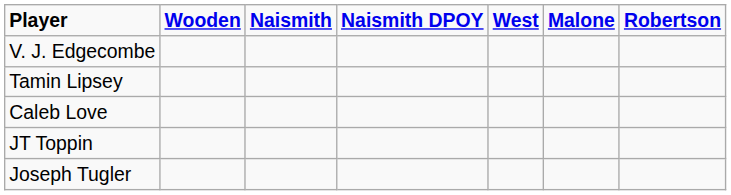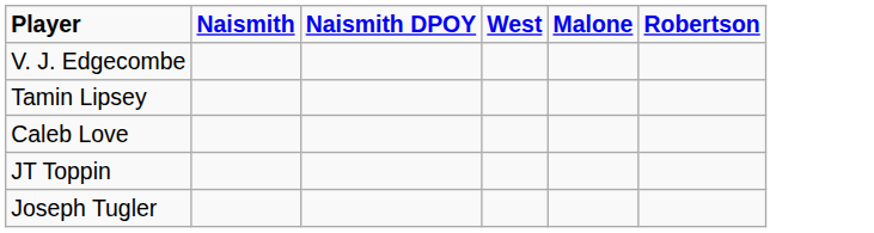 <table class="wikitable" style="white-space:nowrap; font-size:90%;">
 <tr>
 <td><strong>Player</strong></td>
-<td><strong><a href='#'>Wooden</a></strong></td>
 <td><strong><a href='#'>Naismith</a></strong></td>
 <td><strong><a href='#'>Naismith DPOY</a></strong></td>
 <td><strong><a href='#'>West</a></strong></td>
 <td><strong><a href='#'>Malone</a></strong></td>
 <td><strong><a href='#'>Robertson</a></strong></td>
 </tr>
 <tr>
 <td>V. J. Edgecombe</td>
 <td></td>
 <td></td>
 <td></td>
 <td></td>
 <td></td>
-<td></td>
 </tr>
 <tr>
 <td>Tamin Lipsey</td>
-<td></td>
 <td></td>
 <td></td>
 <td></td>
 <td></td>
 <td></td>
 </tr>
 <tr>
 <td>Caleb Love</td>
 <td></td>
 <td></td>
 <td></td>
 <td></td>
 <td></td>
-<td></td>
 </tr>
 <tr>
 <td>JT Toppin</td>
-<td></td>
 <td></td>
 <td></td>
 <td></td>
 <td></td>
 <td></td>
 </tr>
 <tr>
 <td>Joseph Tugler</td>
 <td></td>
 <td></td>
 <td></td>
 <td></td>
 <td></td>
-<td></td>
 </tr>
 </table>
